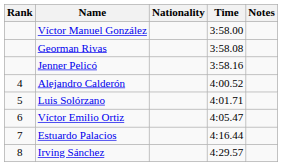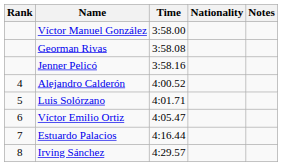 <table class="wikitable sortable" style="text-align:center">
 <tr>
 <th>Rank</th>
 <th>Name</th>
+<th>Time</th>
 <th>Nationality</th>
-<th>Time</th>
 <th>Notes</th>
 </tr>
 <tr>
 <td></td>
 <td align=left><a href='#'>Víctor Manuel González</a></td>
+<td>3:58.00</td>
 <td align=left></td>
-<td>3:58.00</td>
 <td></td>
 </tr>
 <tr>
 <td></td>
 <td align=left><a href='#'>Georman Rivas</a></td>
+<td>3:58.08</td>
 <td align=left></td>
-<td>3:58.08</td>
 <td></td>
 </tr>
 <tr>
 <td></td>
 <td align=left><a href='#'>Jenner Pelicó</a></td>
+<td>3:58.16</td>
 <td align=left></td>
-<td>3:58.16</td>
 <td></td>
 </tr>
 <tr>
 <td>4</td>
 <td align=left><a href='#'>Alejandro Calderón</a></td>
+<td>4:00.52</td>
 <td align=left></td>
-<td>4:00.52</td>
 <td></td>
 </tr>
 <tr>
 <td>5</td>
 <td align=left><a href='#'>Luis Solórzano</a></td>
+<td>4:01.71</td>
 <td align=left></td>
-<td>4:01.71</td>
 <td></td>
 </tr>
 <tr>
 <td>6</td>
 <td align=left><a href='#'>Víctor Emilio Ortiz</a></td>
+<td>4:05.47</td>
 <td align=left></td>
-<td>4:05.47</td>
 <td></td>
 </tr>
 <tr>
 <td>7</td>
 <td align=left><a href='#'>Estuardo Palacios</a></td>
+<td>4:16.44</td>
 <td align=left></td>
-<td>4:16.44</td>
 <td></td>
 </tr>
 <tr>
 <td>8</td>
 <td align=left><a href='#'>Irving Sánchez</a></td>
+<td>4:29.57</td>
 <td align=left></td>
-<td>4:29.57</td>
 <td></td>
 </tr>
 </table>
